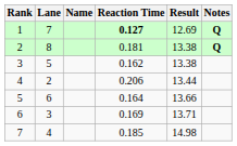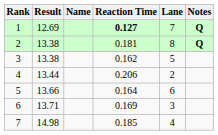 <table class="wikitable" style="text-align:center">
 <tr>
 <th>Rank</th>
-<th>Lane</th>
+<th>Result</th>
 <th>Name</th>
 <th>Reaction Time</th>
-<th>Result</th>
+<th>Lane</th>
 <th>Notes</th>
 </tr>
 <tr bgcolor=ccffcc>
 <td>1</td>
-<td>7</td>
+<td>12.69</td>
 <td align="left"></td>
 <td><strong>0.127</strong></td>
-<td>12.69</td>
+<td>7</td>
 <td><strong>Q</strong></td>
 </tr>
 <tr bgcolor=ccffcc>
 <td>2</td>
-<td>8</td>
+<td>13.38</td>
 <td align="left"></td>
 <td>0.181</td>
-<td>13.38</td>
+<td>8</td>
 <td><strong>Q</strong></td>
 </tr>
 <tr>
 <td>3</td>
-<td>5</td>
+<td>13.38</td>
 <td align="left"></td>
 <td>0.162</td>
-<td>13.38</td>
+<td>5</td>
 <td></td>
 </tr>
 <tr>
 <td>4</td>
-<td>2</td>
+<td>13.44</td>
 <td align="left"></td>
 <td>0.206</td>
-<td>13.44</td>
+<td>2</td>
 <td></td>
 </tr>
 <tr>
 <td>5</td>
-<td>6</td>
+<td>13.66</td>
 <td align="left"></td>
 <td>0.164</td>
-<td>13.66</td>
+<td>6</td>
 <td></td>
 </tr>
 <tr>
 <td>6</td>
-<td>3</td>
+<td>13.71</td>
 <td align="left"></td>
 <td>0.169</td>
-<td>13.71</td>
+<td>3</td>
 <td></td>
 </tr>
 <tr>
 <td>7</td>
-<td>4</td>
+<td>14.98</td>
 <td align="left"></td>
 <td>0.185</td>
-<td>14.98</td>
+<td>4</td>
 <td></td>
 </tr>
 </table>
